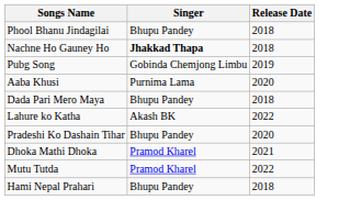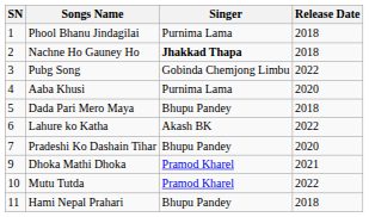 <table class="wikitable">
 <tr>
+<th>SN</th>
 <th>Songs Name</th>
 <th>Singer</th>
 <th>Release Date</th>
 </tr>
 <tr>
+<td>1</td>
 <td>Phool Bhanu Jindagilai</td>
-<td>Bhupu Pandey</td>
+<td>Purnima Lama</td>
 <td>2018</td>
 </tr>
 <tr>
+<td>2</td>
 <td>Nachne Ho Gauney Ho</td>
 <td><strong>Jhakkad Thapa</strong></td>
 <td>2018</td>
 </tr>
 <tr>
+<td>3</td>
 <td>Pubg Song</td>
 <td>Gobinda Chemjong Limbu</td>
-<td>2019</td>
+<td>2022</td>
 </tr>
 <tr>
+<td>4</td>
 <td>Aaba Khusi</td>
 <td>Purnima Lama</td>
 <td>2020</td>
 </tr>
 <tr>
+<td>5</td>
 <td>Dada Pari Mero Maya</td>
 <td>Bhupu Pandey</td>
 <td>2018</td>
 </tr>
 <tr>
+<td>6</td>
 <td>Lahure ko Katha</td>
 <td>Akash BK</td>
 <td>2022</td>
 </tr>
 <tr>
+<td>7</td>
 <td>Pradeshi Ko Dashain Tihar</td>
 <td>Bhupu Pandey</td>
 <td>2020</td>
 </tr>
 <tr>
+<td>9</td>
 <td>Dhoka Mathi Dhoka</td>
 <td><a href='#'>Pramod Kharel</a></td>
 <td>2021</td>
 </tr>
 <tr>
+<td>10</td>
 <td>Mutu Tutda</td>
 <td><a href='#'>Pramod Kharel</a></td>
 <td>2022</td>
 </tr>
 <tr>
+<td>11</td>
 <td>Hami Nepal Prahari</td>
 <td>Bhupu Pandey</td>
 <td>2018</td>
 </tr>
 </table>
